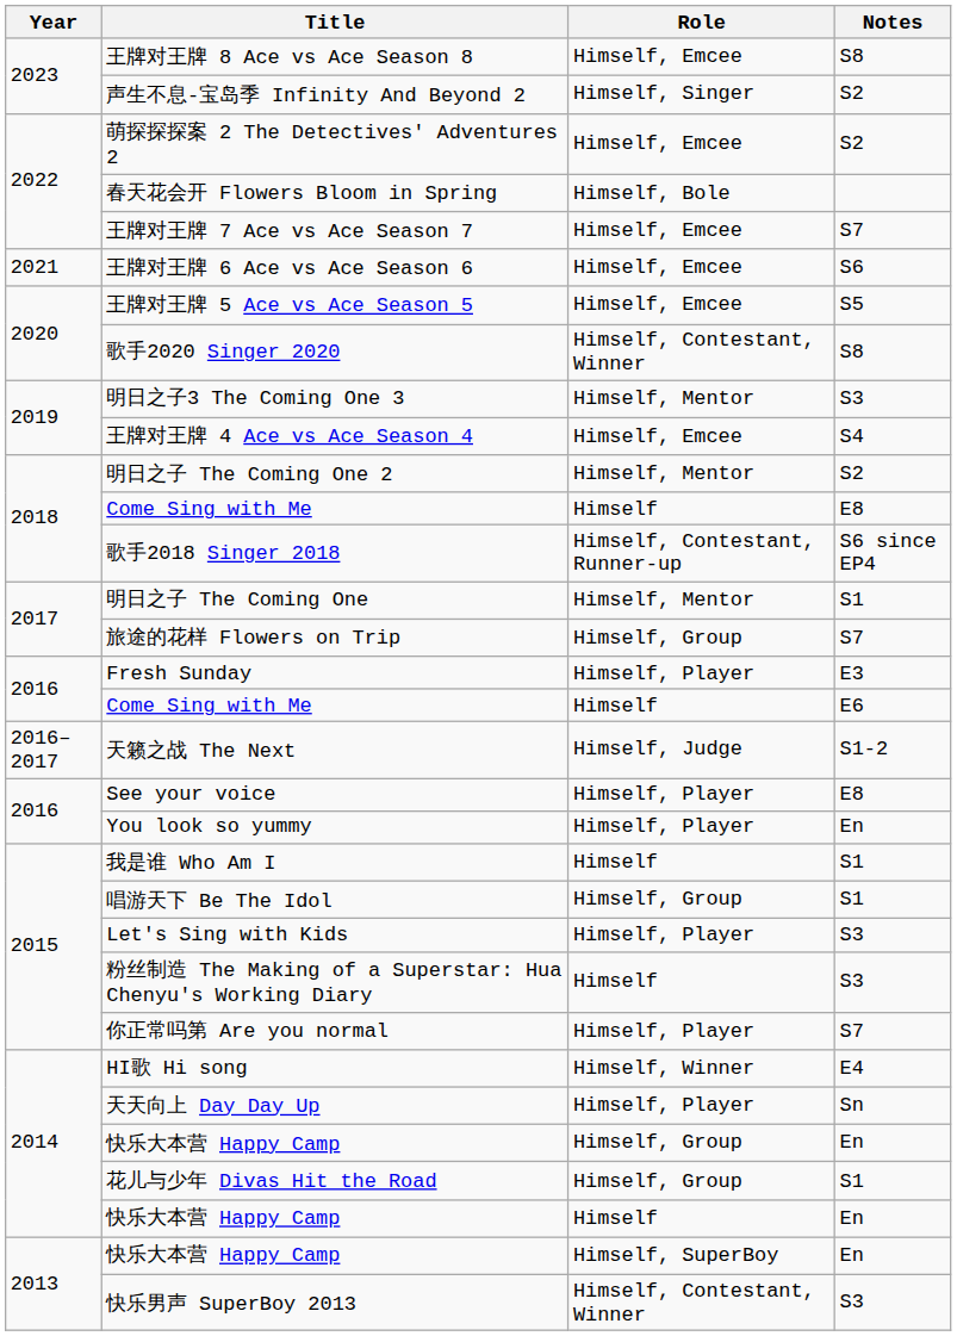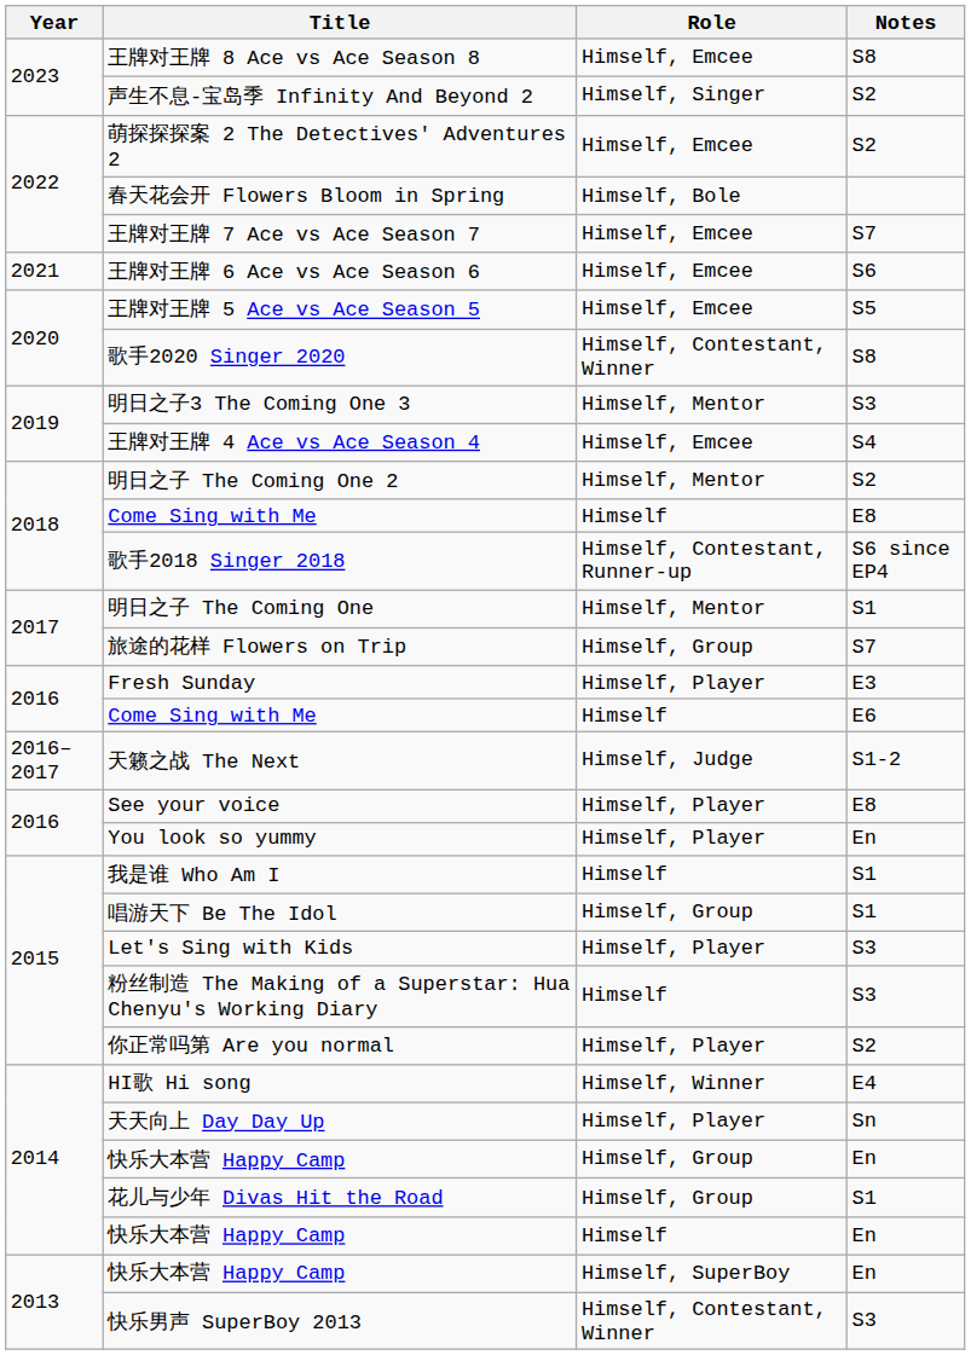 <table class="wikitable">
 <tr>
 <th>Year</th>
 <th>Title</th>
 <th>Role</th>
 <th>Notes</th>
 </tr>
 <tr>
 <td rowspan="2">2023</td>
 <td>王牌对王牌 8 Ace vs Ace Season 8</td>
 <td>Himself, Emcee</td>
 <td>S8</td>
 </tr>
 <tr>
 <td>声生不息-宝岛季 Infinity And Beyond 2</td>
 <td>Himself, Singer</td>
 <td>S2</td>
 </tr>
 <tr>
 <td rowspan="3">2022</td>
 <td>萌探探探案 2 The Detectives' Adventures 2</td>
 <td>Himself, Emcee</td>
 <td>S2</td>
 </tr>
 <tr>
 <td>春天花会开 Flowers Bloom in Spring</td>
 <td>Himself, Bole</td>
 <td></td>
 </tr>
 <tr>
 <td>王牌对王牌 7 Ace vs Ace Season 7</td>
 <td>Himself, Emcee</td>
 <td>S7</td>
 </tr>
 <tr>
 <td>2021</td>
 <td>王牌对王牌 6 Ace vs Ace Season 6</td>
 <td>Himself, Emcee</td>
 <td>S6</td>
 </tr>
 <tr>
 <td rowspan="2">2020</td>
 <td>王牌对王牌 5 <a href='#'>Ace vs Ace Season 5</a></td>
 <td>Himself, Emcee</td>
 <td>S5</td>
 </tr>
 <tr>
 <td>歌手2020 <a href='#'>Singer 2020</a></td>
 <td>Himself, Contestant, Winner</td>
 <td>S8</td>
 </tr>
 <tr>
 <td rowspan="2">2019</td>
 <td>明日之子3 The Coming One 3</td>
 <td>Himself, Mentor</td>
 <td>S3</td>
 </tr>
 <tr>
 <td>王牌对王牌 4 <a href='#'>Ace vs Ace Season 4</a></td>
 <td>Himself, Emcee</td>
 <td>S4</td>
 </tr>
 <tr>
 <td rowspan="3">2018</td>
 <td>明日之子 The Coming One 2</td>
 <td>Himself, Mentor</td>
 <td>S2</td>
 </tr>
 <tr>
 <td><a href='#'>Come Sing with Me</a></td>
 <td>Himself</td>
 <td>E8</td>
 </tr>
 <tr>
 <td>歌手2018 <a href='#'>Singer 2018</a></td>
 <td>Himself, Contestant, Runner-up</td>
 <td>S6 since EP4</td>
 </tr>
 <tr>
 <td rowspan="2">2017</td>
 <td>明日之子 The Coming One</td>
 <td>Himself, Mentor</td>
 <td>S1</td>
 </tr>
 <tr>
 <td>旅途的花样 Flowers on Trip</td>
 <td>Himself, Group</td>
 <td>S7</td>
 </tr>
 <tr>
 <td rowspan="2">2016</td>
 <td>Fresh Sunday</td>
 <td>Himself, Player</td>
 <td>E3</td>
 </tr>
 <tr>
 <td><a href='#'>Come Sing with Me</a></td>
 <td>Himself</td>
 <td>E6</td>
 </tr>
 <tr>
 <td>2016–2017</td>
 <td>天籁之战 The Next</td>
 <td>Himself, Judge</td>
 <td>S1-2</td>
 </tr>
 <tr>
 <td rowspan="2">2016</td>
 <td>See your voice</td>
 <td>Himself, Player</td>
 <td>E8</td>
 </tr>
 <tr>
 <td>You look so yummy</td>
 <td>Himself, Player</td>
 <td>En</td>
 </tr>
 <tr>
 <td rowspan="5">2015</td>
 <td>我是谁 Who Am I</td>
 <td>Himself</td>
 <td>S1</td>
 </tr>
 <tr>
 <td>唱游天下 Be The Idol</td>
 <td>Himself, Group</td>
 <td>S1</td>
 </tr>
 <tr>
 <td>Let's Sing with Kids</td>
 <td>Himself, Player</td>
 <td>S3</td>
 </tr>
 <tr>
 <td>粉丝制造 The Making of a Superstar: Hua Chenyu's Working Diary</td>
 <td>Himself</td>
 <td>S3</td>
 </tr>
 <tr>
 <td>你正常吗第 Are you normal</td>
 <td>Himself, Player</td>
-<td>S7</td>
+<td>S2</td>
 </tr>
 <tr>
 <td rowspan="5">2014</td>
 <td>HI歌 Hi song</td>
 <td>Himself, Winner</td>
 <td>E4</td>
 </tr>
 <tr>
 <td>天天向上 <a href='#'>Day Day Up</a></td>
 <td>Himself, Player</td>
 <td>Sn</td>
 </tr>
 <tr>
 <td>快乐大本营 <a href='#'>Happy Camp</a></td>
 <td>Himself, Group</td>
 <td>En</td>
 </tr>
 <tr>
 <td>花儿与少年 <a href='#'>Divas Hit the Road</a></td>
 <td>Himself, Group</td>
 <td>S1</td>
 </tr>
 <tr>
 <td>快乐大本营 <a href='#'>Happy Camp</a></td>
 <td>Himself</td>
 <td>En</td>
 </tr>
 <tr>
 <td rowspan="2">2013</td>
 <td>快乐大本营 <a href='#'>Happy Camp</a></td>
 <td>Himself, SuperBoy</td>
 <td>En</td>
 </tr>
 <tr>
 <td>快乐男声 SuperBoy 2013</td>
 <td>Himself, Contestant, Winner</td>
 <td>S3</td>
 </tr>
 </table>
